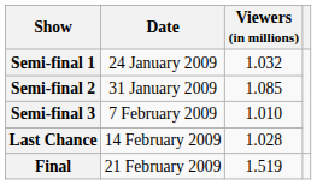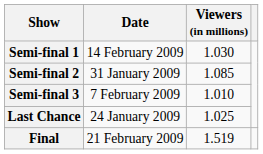 <table class="wikitable plainrowheaders sortable" style="text-align:center">
 <tr>
 <th>Show</th>
 <th>Date</th>
 <th>Viewers<br><small>(in millions)</small></th>
 <th></th>
 </tr>
 <tr>
 <th scope="row">Semi-final 1</th>
-<td>24 January 2009</td>
-<td>1.032</td>
+<td>14 February 2009</td>
+<td>1.030</td>
 <td rowspan="4"></td>
 </tr>
 <tr>
 <th scope="row">Semi-final 2</th>
 <td>31 January 2009</td>
 <td>1.085</td>
 </tr>
 <tr>
 <th scope="row">Semi-final 3</th>
 <td>7 February 2009</td>
 <td>1.010</td>
 </tr>
 <tr>
 <th scope="row">Last Chance</th>
-<td>14 February 2009</td>
-<td>1.028</td>
+<td>24 January 2009</td>
+<td>1.025</td>
 </tr>
 <tr>
 <th scope="row">Final</th>
 <td>21 February 2009</td>
 <td>1.519</td>
 <td></td>
 </tr>
 </table>
